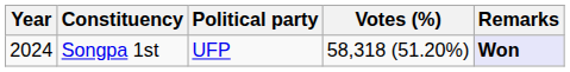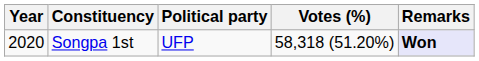 <table class="wikitable">
 <tr>
 <th>Year</th>
 <th>Constituency</th>
 <th>Political party</th>
 <th>Votes (%)</th>
 <th>Remarks</th>
 </tr>
 <tr>
-<td>2024</td>
+<td>2020</td>
 <td><a href='#'>Songpa</a> 1st</td>
 <td><a href='#'>UFP</a></td>
 <td>58,318 (51.20%)</td>
 <td style="background: lavender;"><strong>Won</strong></td>
 </tr>
 </table>
